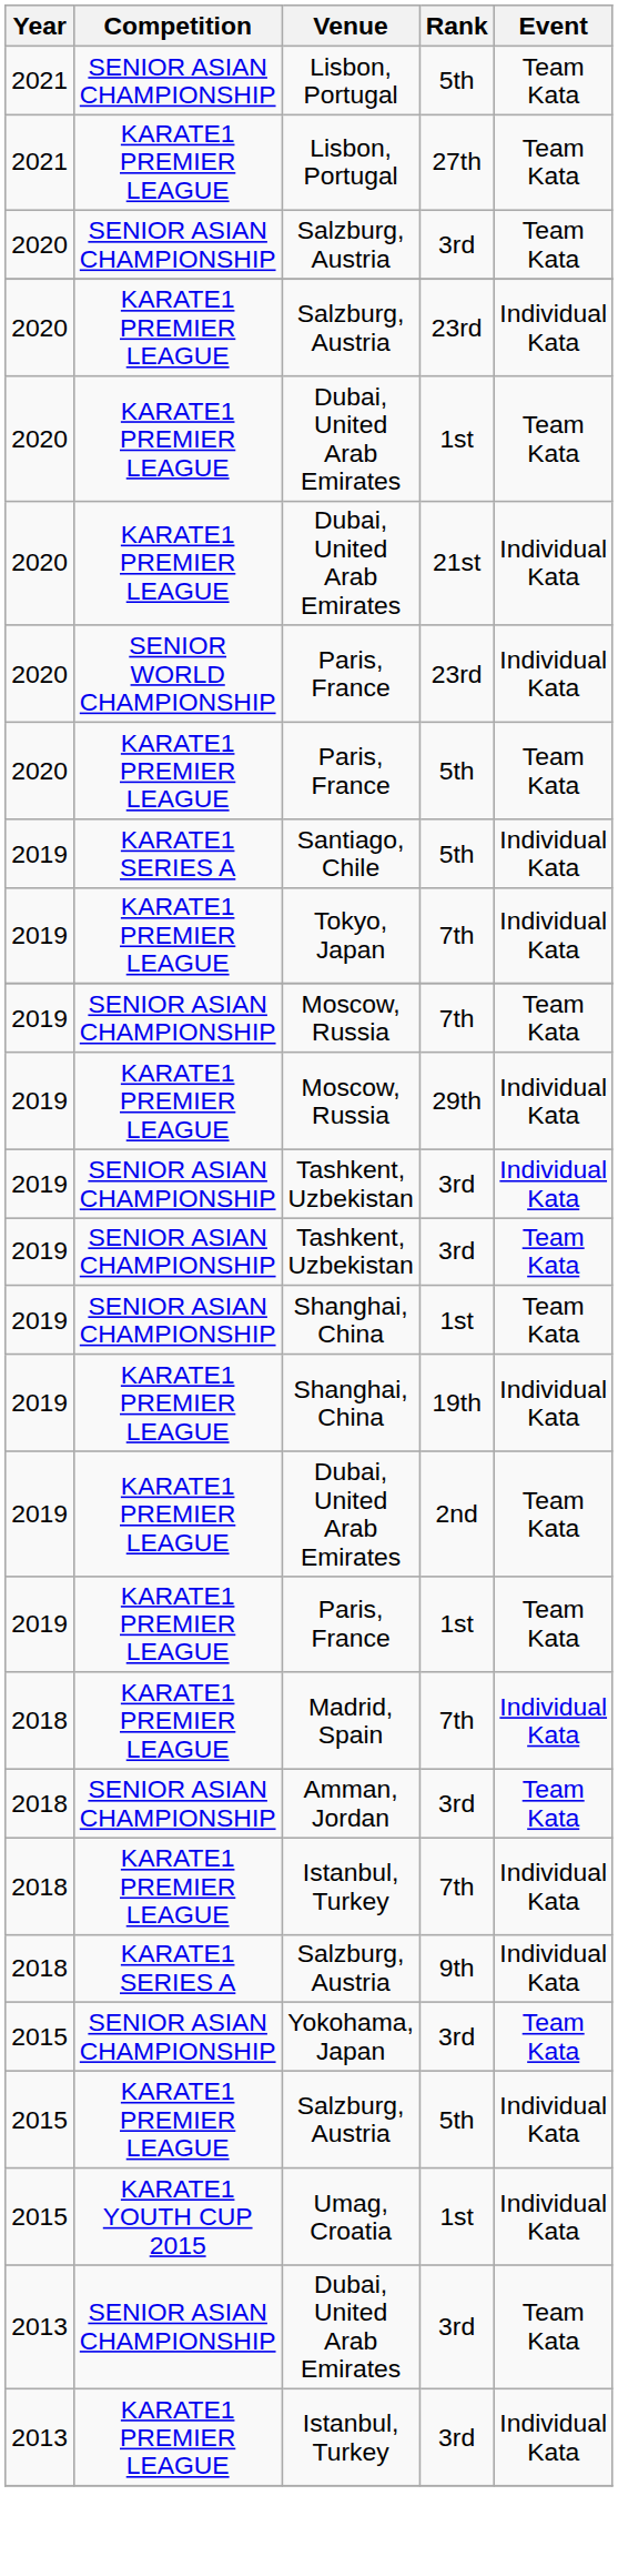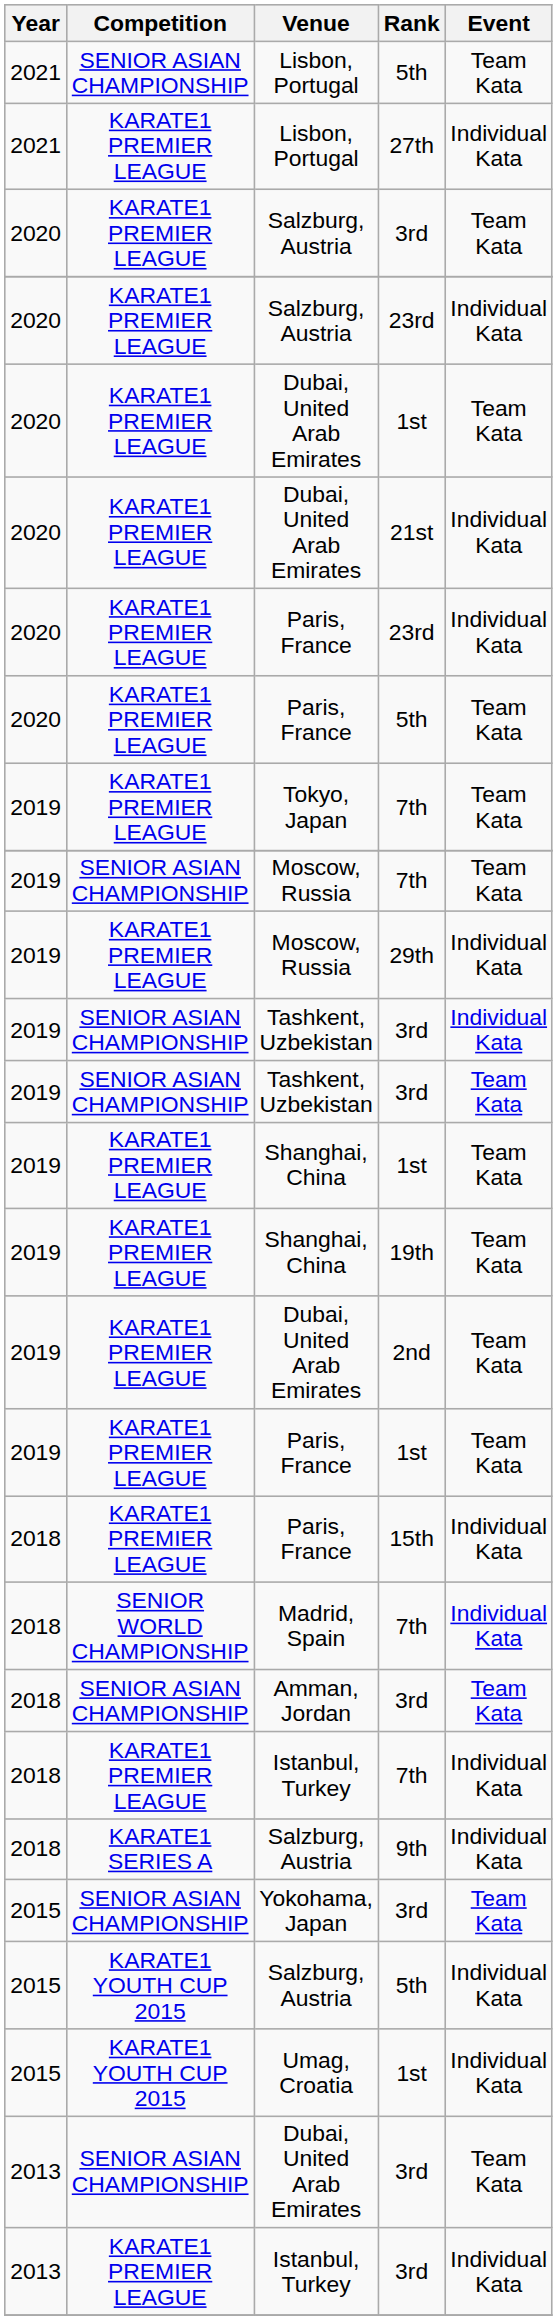 <table class="wikitable sortable" width=45% style="font-size:90%; text-align:center;">
 <tr>
 <th>Year</th>
 <th>Competition</th>
 <th>Venue</th>
 <th>Rank</th>
 <th>Event</th>
 </tr>
 <tr>
 <td>2021</td>
 <td><a href='#'>SENIOR ASIAN CHAMPIONSHIP</a></td>
 <td>Lisbon, Portugal</td>
 <td>5th</td>
 <td>Team Kata</td>
 </tr>
 <tr>
 <td>2021</td>
 <td><a href='#'>KARATE1 PREMIER LEAGUE</a></td>
 <td>Lisbon, Portugal</td>
 <td>27th</td>
-<td>Team Kata</td>
+<td>Individual Kata</td>
 </tr>
 <tr>
 <td>2020</td>
-<td><a href='#'>SENIOR ASIAN CHAMPIONSHIP</a></td>
+<td><a href='#'>KARATE1 PREMIER LEAGUE</a></td>
 <td>Salzburg, Austria</td>
 <td>3rd</td>
 <td>Team Kata</td>
 </tr>
 <tr>
 </tr>
 <tr>
 <td>2020</td>
 <td><a href='#'>KARATE1 PREMIER LEAGUE</a></td>
 <td>Salzburg, Austria</td>
 <td>23rd </td>
 <td>Individual Kata</td>
 </tr>
 <tr>
 <td>2020</td>
 <td><a href='#'>KARATE1 PREMIER LEAGUE</a></td>
 <td>Dubai, United Arab Emirates</td>
 <td>1st </td>
 <td>Team Kata</td>
 </tr>
 <tr>
 <td>2020</td>
 <td><a href='#'>KARATE1 PREMIER LEAGUE</a></td>
 <td>Dubai, United Arab Emirates</td>
 <td>21st </td>
 <td>Individual Kata</td>
 </tr>
 <tr>
 <td>2020</td>
-<td><a href='#'>SENIOR WORLD CHAMPIONSHIP</a></td>
+<td><a href='#'>KARATE1 PREMIER LEAGUE</a></td>
 <td>Paris, France</td>
 <td>23rd </td>
 <td>Individual Kata</td>
 </tr>
 <tr>
 <td>2020</td>
 <td><a href='#'>KARATE1 PREMIER LEAGUE</a></td>
 <td>Paris, France</td>
 <td>5th </td>
 <td>Team Kata</td>
 </tr>
 <tr>
 <td>2019</td>
-<td><a href='#'>KARATE1 SERIES A</a></td>
-<td>Santiago, Chile</td>
-<td>5th</td>
-<td>Individual Kata</td>
-</tr>
-<tr>
-<td>2019</td>
 <td><a href='#'>KARATE1 PREMIER LEAGUE</a></td>
 <td>Tokyo, Japan</td>
 <td>7th</td>
-<td>Individual Kata</td>
+<td>Team Kata</td>
 </tr>
 <tr>
 </tr>
 <tr>
 <td>2019</td>
 <td><a href='#'>SENIOR ASIAN CHAMPIONSHIP</a></td>
 <td>Moscow, Russia</td>
 <td>7th </td>
 <td>Team Kata</td>
 </tr>
 <tr>
 <td>2019</td>
 <td><a href='#'>KARATE1 PREMIER LEAGUE</a></td>
 <td>Moscow, Russia</td>
 <td>29th </td>
 <td>Individual Kata</td>
 </tr>
 <tr>
 <td>2019</td>
 <td><a href='#'>SENIOR ASIAN CHAMPIONSHIP</a></td>
 <td>Tashkent, Uzbekistan</td>
 <td>3rd</td>
 <td><a href='#'>Individual Kata</a></td>
 </tr>
 <tr>
 <td>2019</td>
 <td><a href='#'>SENIOR ASIAN CHAMPIONSHIP</a></td>
 <td>Tashkent, Uzbekistan</td>
 <td>3rd</td>
 <td><a href='#'>Team Kata</a></td>
 </tr>
 <tr>
 <td>2019</td>
-<td><a href='#'>SENIOR ASIAN CHAMPIONSHIP</a></td>
+<td><a href='#'>KARATE1 PREMIER LEAGUE</a></td>
 <td>Shanghai, China</td>
 <td>1st </td>
 <td>Team Kata</td>
 </tr>
 <tr>
 <td>2019</td>
 <td><a href='#'>KARATE1 PREMIER LEAGUE</a></td>
 <td>Shanghai, China</td>
 <td>19th </td>
-<td>Individual Kata</td>
+<td>Team Kata</td>
 </tr>
 <tr>
 <td>2019</td>
 <td><a href='#'>KARATE1 PREMIER LEAGUE</a></td>
 <td>Dubai, United Arab Emirates</td>
 <td>2nd </td>
 <td>Team Kata</td>
 </tr>
 <tr>
 <td>2019</td>
 <td><a href='#'>KARATE1 PREMIER LEAGUE</a></td>
 <td>Paris, France</td>
 <td>1st </td>
 <td>Team Kata</td>
 </tr>
 <tr>
 <td>2018</td>
 <td><a href='#'>KARATE1 PREMIER LEAGUE</a></td>
+<td>Paris, France</td>
+<td>15th</td>
+<td>Individual Kata</td>
+</tr>
+<tr>
+<td>2018</td>
+<td><a href='#'>SENIOR WORLD CHAMPIONSHIP</a></td>
 <td>Madrid, Spain</td>
 <td>7th</td>
 <td><a href='#'>Individual Kata</a></td>
 </tr>
 <tr>
 <td>2018</td>
 <td><a href='#'>SENIOR ASIAN CHAMPIONSHIP</a></td>
 <td>Amman, Jordan</td>
 <td>3rd</td>
 <td><a href='#'>Team Kata</a></td>
 </tr>
 <tr>
 <td>2018</td>
 <td><a href='#'>KARATE1 PREMIER LEAGUE</a></td>
 <td>Istanbul, Turkey</td>
 <td>7th</td>
 <td>Individual Kata</td>
 </tr>
 <tr>
 <td>2018</td>
 <td><a href='#'>KARATE1 SERIES A</a></td>
 <td>Salzburg, Austria</td>
 <td>9th</td>
 <td>Individual Kata</td>
 </tr>
 <tr>
 <td>2015</td>
 <td><a href='#'>SENIOR ASIAN CHAMPIONSHIP</a></td>
 <td>Yokohama, Japan</td>
 <td>3rd</td>
 <td><a href='#'>Team Kata</a></td>
 </tr>
 <tr>
 <td>2015</td>
-<td><a href='#'>KARATE1 PREMIER LEAGUE</a></td>
+<td><a href='#'>KARATE1 YOUTH CUP 2015</a></td>
 <td>Salzburg, Austria</td>
 <td>5th</td>
 <td>Individual Kata</td>
 </tr>
 <tr>
 <td>2015</td>
 <td><a href='#'>KARATE1 YOUTH CUP 2015</a></td>
 <td>Umag, Croatia</td>
 <td>1st</td>
 <td>Individual Kata</td>
 </tr>
 <tr>
 <td>2013</td>
 <td><a href='#'>SENIOR ASIAN CHAMPIONSHIP</a></td>
 <td>Dubai, United Arab Emirates</td>
 <td>3rd</td>
 <td>Team Kata</td>
 </tr>
 <tr>
 <td>2013</td>
 <td><a href='#'>KARATE1 PREMIER LEAGUE</a></td>
 <td>Istanbul, Turkey</td>
 <td>3rd</td>
 <td>Individual Kata</td>
 </tr>
 <tr>
 </tr>
 </table>
